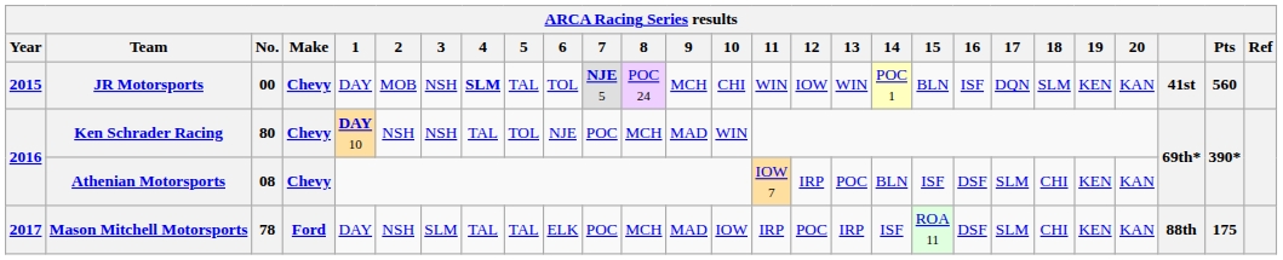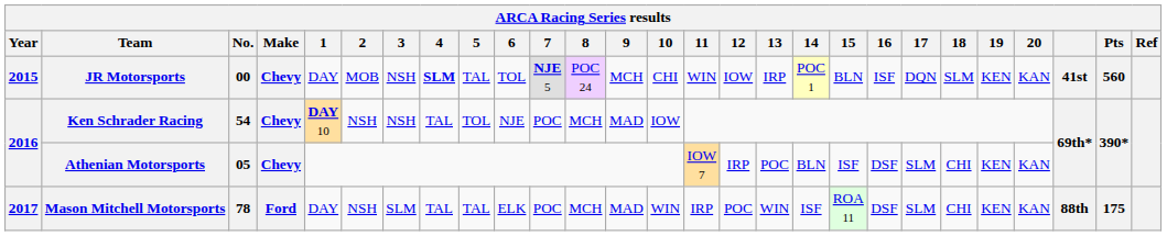 <table class="wikitable" style="text-align:center; font-size:75%">
 <tr>
 <th colspan=27><a href='#'>ARCA Racing Series</a> results</th>
 </tr>
 <tr>
 <th>Year</th>
 <th>Team</th>
 <th>No.</th>
 <th>Make</th>
 <th>1</th>
 <th>2</th>
 <th>3</th>
 <th>4</th>
 <th>5</th>
 <th>6</th>
 <th>7</th>
 <th>8</th>
 <th>9</th>
 <th>10</th>
 <th>11</th>
 <th>12</th>
 <th>13</th>
 <th>14</th>
 <th>15</th>
 <th>16</th>
 <th>17</th>
 <th>18</th>
 <th>19</th>
 <th>20</th>
 <th></th>
 <th>Pts</th>
 <th>Ref</th>
 </tr>
 <tr>
 <th><a href='#'>2015</a></th>
 <th><a href='#'>JR Motorsports</a></th>
 <th>00</th>
 <th><a href='#'>Chevy</a></th>
 <td><a href='#'>DAY</a></td>
 <td><a href='#'>MOB</a></td>
 <td><a href='#'>NSH</a></td>
 <td><strong><a href='#'>SLM</a></strong></td>
 <td><a href='#'>TAL</a></td>
 <td><a href='#'>TOL</a></td>
 <td style="background:#DFDFDF;"><strong><a href='#'>NJE</a></strong><br><small>5</small></td>
 <td style="background:#EFCFFF;"><a href='#'>POC</a><br><small>24</small></td>
 <td><a href='#'>MCH</a></td>
 <td><a href='#'>CHI</a></td>
 <td><a href='#'>WIN</a></td>
 <td><a href='#'>IOW</a></td>
-<td><a href='#'>WIN</a></td>
+<td><a href='#'>IRP</a></td>
 <td style="background:#FFFFBF;"><a href='#'>POC</a><br><small>1</small></td>
 <td><a href='#'>BLN</a></td>
 <td><a href='#'>ISF</a></td>
 <td><a href='#'>DQN</a></td>
 <td><a href='#'>SLM</a></td>
 <td><a href='#'>KEN</a></td>
 <td><a href='#'>KAN</a></td>
 <th>41st</th>
 <th>560</th>
 <th></th>
 </tr>
 <tr>
 <th rowspan=2><a href='#'>2016</a></th>
 <th><a href='#'>Ken Schrader Racing</a></th>
-<th>80</th>
+<th>54</th>
 <th><a href='#'>Chevy</a></th>
 <td style="background:#FFDF9F;"><strong><a href='#'>DAY</a></strong><br><small>10</small></td>
 <td><a href='#'>NSH</a></td>
 <td><a href='#'>NSH</a></td>
 <td><a href='#'>TAL</a></td>
 <td><a href='#'>TOL</a></td>
 <td><a href='#'>NJE</a></td>
 <td><a href='#'>POC</a></td>
 <td><a href='#'>MCH</a></td>
 <td><a href='#'>MAD</a></td>
-<td><a href='#'>WIN</a></td>
+<td><a href='#'>IOW</a></td>
 <td colspan=10></td>
 <th rowspan=2>69th*</th>
 <th rowspan=2>390*</th>
 <th rowspan=2></th>
 </tr>
 <tr>
 <th><a href='#'>Athenian Motorsports</a></th>
-<th>08</th>
+<th>05</th>
 <th><a href='#'>Chevy</a></th>
 <td colspan=10></td>
 <td style="background:#FFDF9F;"><a href='#'>IOW</a><br><small>7</small></td>
 <td><a href='#'>IRP</a></td>
 <td><a href='#'>POC</a></td>
 <td><a href='#'>BLN</a></td>
 <td><a href='#'>ISF</a></td>
 <td><a href='#'>DSF</a></td>
 <td><a href='#'>SLM</a></td>
 <td><a href='#'>CHI</a></td>
 <td><a href='#'>KEN</a></td>
 <td><a href='#'>KAN</a></td>
 </tr>
 <tr>
 <th><a href='#'>2017</a></th>
 <th><a href='#'>Mason Mitchell Motorsports</a></th>
 <th>78</th>
 <th><a href='#'>Ford</a></th>
 <td><a href='#'>DAY</a></td>
 <td><a href='#'>NSH</a></td>
 <td><a href='#'>SLM</a></td>
 <td><a href='#'>TAL</a></td>
 <td><a href='#'>TAL</a></td>
 <td><a href='#'>ELK</a></td>
 <td><a href='#'>POC</a></td>
 <td><a href='#'>MCH</a></td>
 <td><a href='#'>MAD</a></td>
-<td><a href='#'>IOW</a></td>
+<td><a href='#'>WIN</a></td>
 <td><a href='#'>IRP</a></td>
 <td><a href='#'>POC</a></td>
-<td><a href='#'>IRP</a></td>
+<td><a href='#'>WIN</a></td>
 <td><a href='#'>ISF</a></td>
 <td style="background:#DFFFDF;"><a href='#'>ROA</a><br><small>11</small></td>
 <td><a href='#'>DSF</a></td>
 <td><a href='#'>SLM</a></td>
 <td><a href='#'>CHI</a></td>
 <td><a href='#'>KEN</a></td>
 <td><a href='#'>KAN</a></td>
 <th>88th</th>
 <th>175</th>
 <th></th>
 </tr>
 </table>
